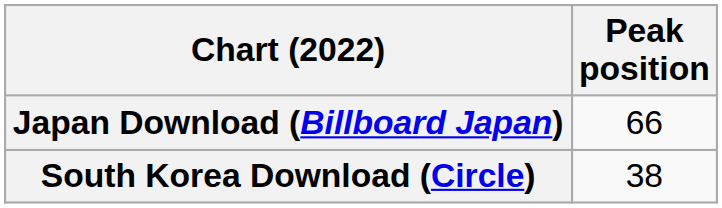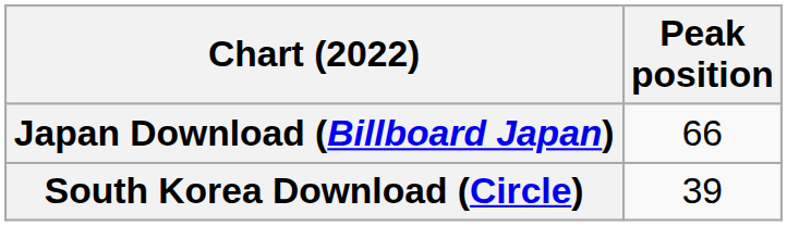 <table class="wikitable sortable plainrowheaders" style="text-align:center">
 <tr>
 <th scope="col">Chart (2022)</th>
 <th scope="col">Peak<br>position</th>
 </tr>
 <tr>
 <th scope="row">Japan Download (<em><a href='#'>Billboard Japan</a></em>)</th>
 <td>66</td>
 </tr>
 <tr>
 <th scope="row">South Korea Download (<a href='#'>Circle</a>)</th>
-<td>38</td>
+<td>39</td>
 </tr>
 </table>
